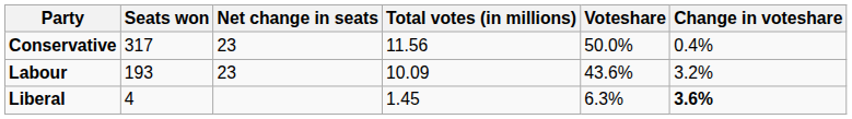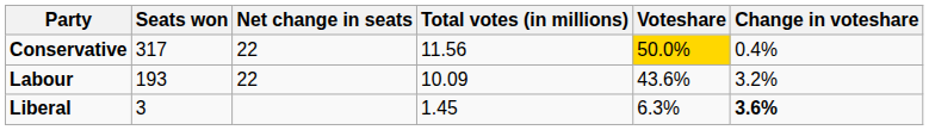 <table class="wikitable">
 <tr>
 <th>Party</th>
 <th>Seats won</th>
 <th>Net change in seats</th>
 <th>Total votes (in millions)</th>
 <th>Voteshare</th>
 <th>Change in voteshare</th>
 </tr>
 <tr>
 <td><strong>Conservative</strong></td>
 <td>317</td>
-<td>23</td>
+<td>22</td>
 <td>11.56</td>
-<td>50.0%</td>
+<td style="background: gold;">50.0%</td>
 <td>0.4%</td>
 </tr>
 <tr>
 <td><strong>Labour</strong></td>
 <td>193</td>
-<td>23</td>
+<td>22</td>
 <td>10.09</td>
 <td>43.6%</td>
 <td>3.2%</td>
 </tr>
 <tr>
 <td><strong>Liberal</strong></td>
-<td>4</td>
+<td>3</td>
 <td></td>
 <td>1.45</td>
 <td>6.3%</td>
 <td><strong>3.6%</strong></td>
 </tr>
 </table>
